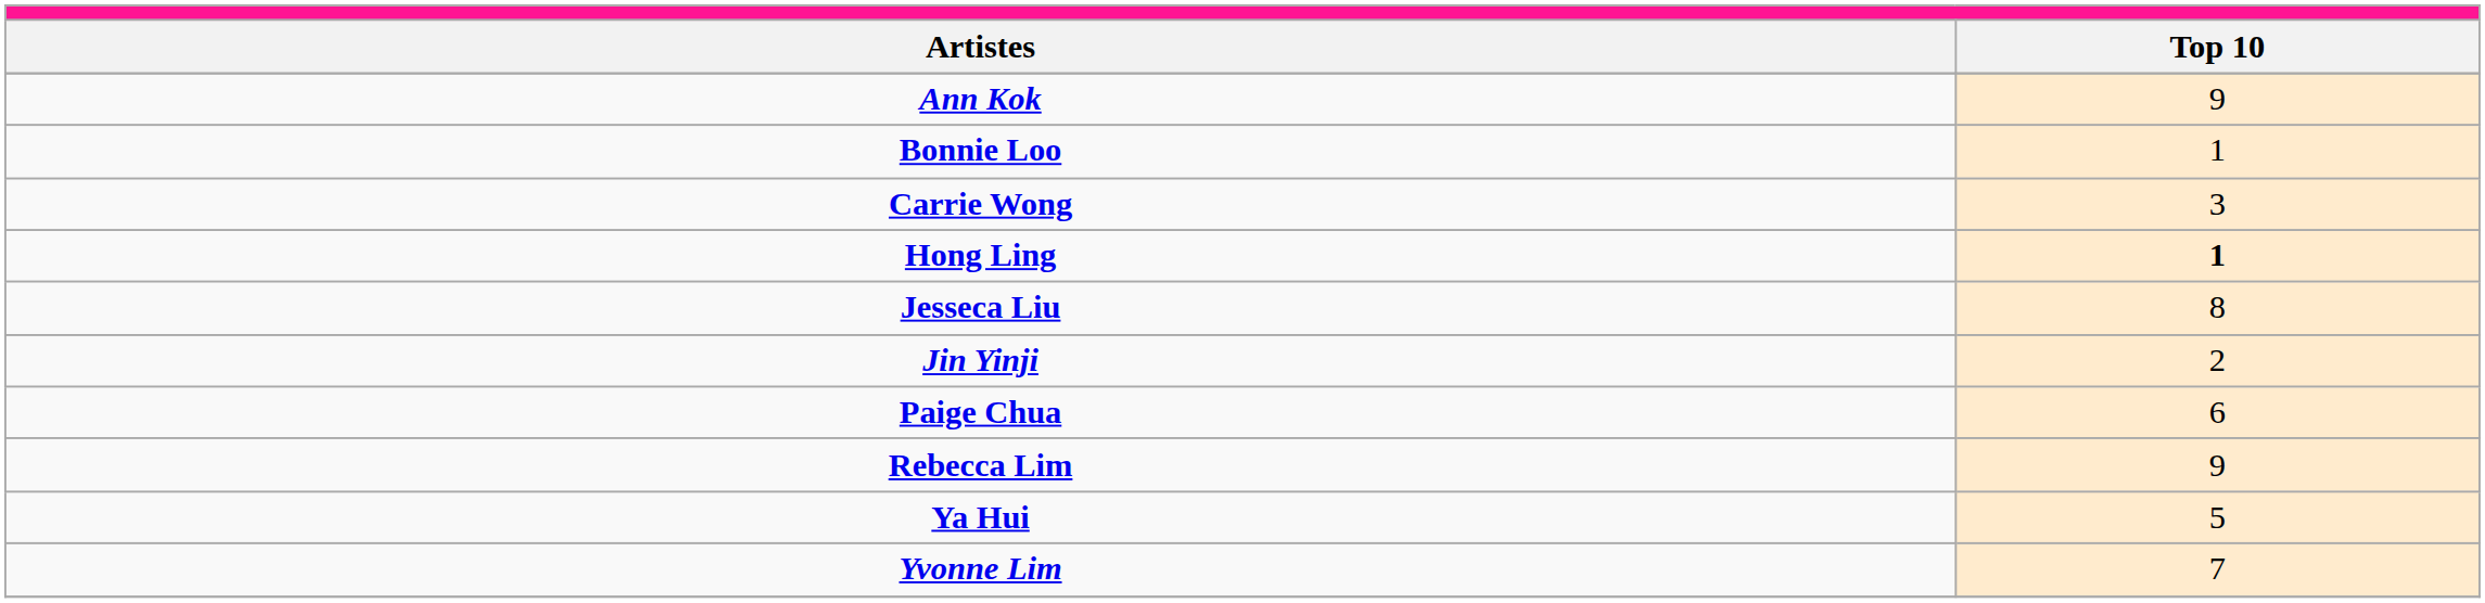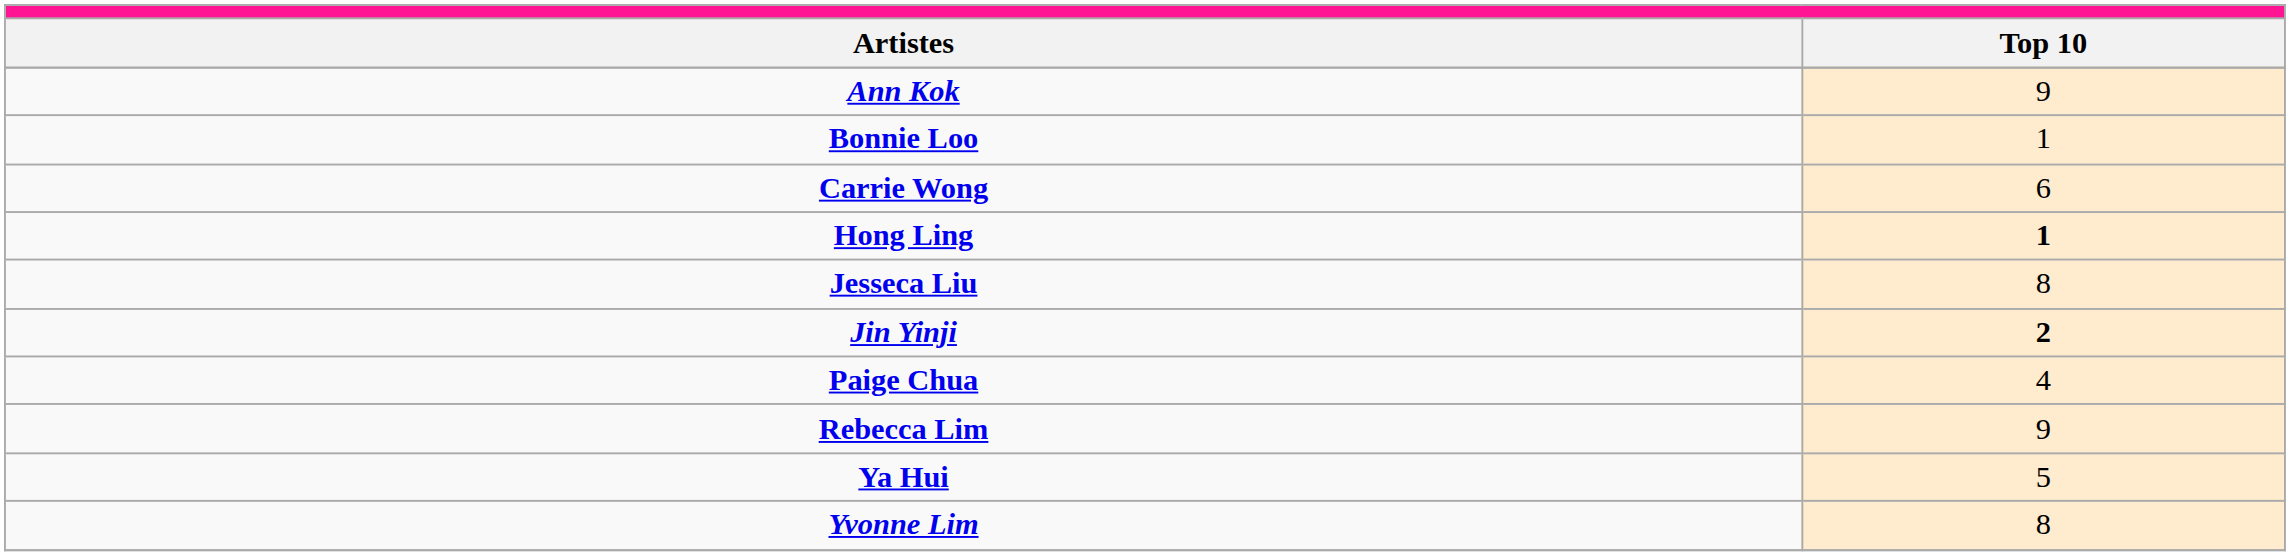 <table class="wikitable" style="width:95%">
 <tr bgcolor="#bebebe">
 <td colspan=5 data-sort-value="ω" style="background-color:#FF1493; font-weight:bold; text-align:center;"></td>
 </tr>
 <tr>
 <th width="4%">Artistes</th>
 <th width="1%">Top 10</th>
 </tr>
 <tr>
 </tr>
 <tr>
 <td align="center"><strong><em><a href='#'>Ann Kok</a></em></strong></td>
 <td style="background:#FFEBCD; text-align:center;">9</td>
 </tr>
 <tr>
 <td align="center"><strong><a href='#'>Bonnie Loo</a></strong></td>
 <td style="background:#FFEBCD; text-align:center;">1</td>
 </tr>
 <tr>
 <td align="center"><strong><a href='#'>Carrie Wong</a></strong></td>
-<td style="background:#FFEBCD; text-align:center;">3</td>
+<td style="background:#FFEBCD; text-align:center;">6</td>
 </tr>
 <tr>
 <td align="center"><strong><a href='#'>Hong Ling</a></strong></td>
 <td style="background:#FFEBCD; text-align:center;"><strong>1</strong></td>
 </tr>
 <tr>
 <td align="center"><strong><a href='#'>Jesseca Liu</a></strong></td>
 <td style="background:#FFEBCD; text-align:center;">8</td>
 </tr>
 <tr>
 <td align="center"><strong><em><a href='#'>Jin Yinji</a></em></strong></td>
-<td style="background:#FFEBCD; text-align:center;">2</td>
+<td style="background:#FFEBCD; text-align:center;"><strong>2</strong></td>
 </tr>
 <tr>
 <td align="center"><strong><a href='#'>Paige Chua</a></strong></td>
-<td style="background:#FFEBCD; text-align:center;">6</td>
+<td style="background:#FFEBCD; text-align:center;">4</td>
 </tr>
 <tr>
 <td align="center"><strong><a href='#'>Rebecca Lim</a></strong></td>
 <td style="background:#FFEBCD; text-align:center;">9</td>
 </tr>
 <tr>
 <td align="center"><strong><a href='#'>Ya Hui</a></strong></td>
 <td style="background:#FFEBCD; text-align:center;">5</td>
 </tr>
 <tr>
 <td align="center"><strong><em><a href='#'>Yvonne Lim</a></em></strong></td>
-<td style="background:#FFEBCD; text-align:center;">7</td>
+<td style="background:#FFEBCD; text-align:center;">8</td>
 </tr>
 <tr>
 </tr>
 </table>
